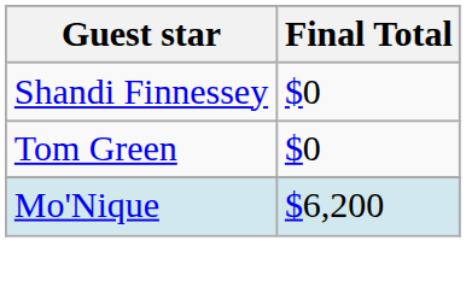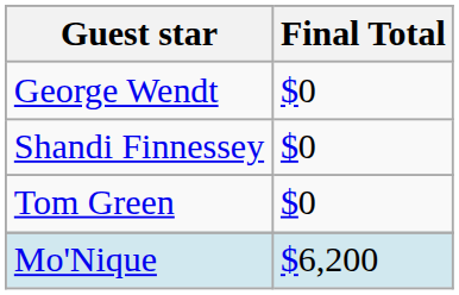 <table class="wikitable">
 <tr>
 <th>Guest star</th>
 <th>Final Total</th>
+</tr>
+<tr>
+<td><a href='#'>George Wendt</a></td>
+<td><a href='#'>$</a>0</td>
 </tr>
 <tr>
 <td><a href='#'>Shandi Finnessey</a></td>
 <td><a href='#'>$</a>0</td>
 </tr>
 <tr>
 <td><a href='#'>Tom Green</a></td>
 <td><a href='#'>$</a>0</td>
 </tr>
 <tr>
 </tr>
 <tr style="background:#D1E8EF;">
 <td><a href='#'>Mo'Nique</a></td>
 <td><a href='#'>$</a>6,200</td>
 </tr>
 </table>
